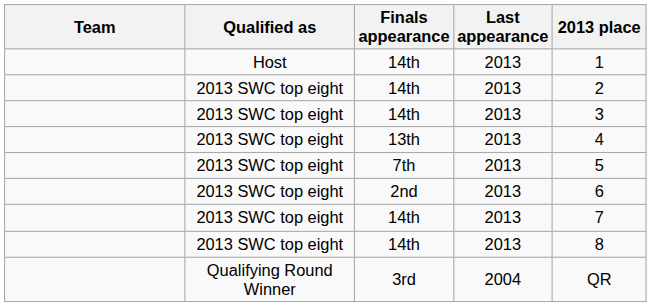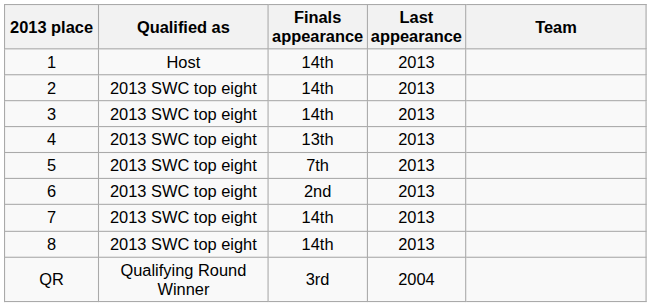 <table class="wikitable" style="text-align: center; font-size: 95%">
 <tr>
-<th width=160>Team</th>
+<th width=80>2013 place</th>
 <th width=150>Qualified as</th>
 <th width=50>Finals appearance</th>
 <th width=80>Last appearance</th>
-<th width=80>2013 place</th>
+<th width=160>Team</th>
 </tr>
 <tr>
-<td align=left></td>
+<td>1</td>
 <td>Host</td>
 <td>14th</td>
 <td>2013</td>
-<td>1</td>
+<td align=left></td>
 </tr>
 <tr>
-<td align=left></td>
+<td>2</td>
 <td>2013 SWC top eight</td>
 <td>14th</td>
 <td>2013</td>
-<td>2</td>
+<td align=left></td>
 </tr>
 <tr>
-<td align=left></td>
+<td>3</td>
 <td>2013 SWC top eight</td>
 <td>14th</td>
 <td>2013</td>
-<td>3</td>
+<td align=left></td>
 </tr>
 <tr>
-<td align=left></td>
+<td>4</td>
 <td>2013 SWC top eight</td>
 <td>13th</td>
 <td>2013</td>
-<td>4</td>
+<td align=left></td>
 </tr>
 <tr>
-<td align=left></td>
+<td>5</td>
 <td>2013 SWC top eight</td>
 <td>7th</td>
 <td>2013</td>
-<td>5</td>
+<td align=left></td>
 </tr>
 <tr>
-<td align=left></td>
+<td>6</td>
 <td>2013 SWC top eight</td>
 <td>2nd</td>
 <td>2013</td>
-<td>6</td>
+<td align=left></td>
 </tr>
 <tr>
-<td align=left></td>
+<td>7</td>
 <td>2013 SWC top eight</td>
 <td>14th</td>
 <td>2013</td>
-<td>7</td>
+<td align=left></td>
 </tr>
 <tr>
-<td align=left></td>
+<td>8</td>
 <td>2013 SWC top eight</td>
 <td>14th</td>
 <td>2013</td>
-<td>8</td>
+<td align=left></td>
 </tr>
 <tr>
-<td align=left></td>
+<td>QR</td>
 <td>Qualifying Round Winner</td>
 <td>3rd</td>
 <td>2004</td>
-<td>QR</td>
+<td align=left></td>
 </tr>
 </table>
